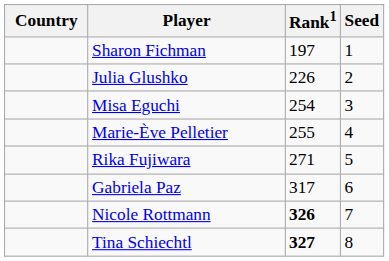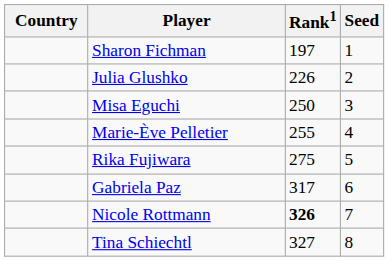 <table class="sortable wikitable">
 <tr>
 <th style="width:70px;">Country</th>
 <th style="width:175px;">Player</th>
 <th>Rank<sup>1</sup></th>
 <th>Seed</th>
 </tr>
 <tr>
 <td></td>
 <td><a href='#'>Sharon Fichman</a></td>
 <td>197</td>
 <td>1</td>
 </tr>
 <tr>
 <td></td>
 <td><a href='#'>Julia Glushko</a></td>
 <td>226</td>
 <td>2</td>
 </tr>
 <tr>
 <td></td>
 <td><a href='#'>Misa Eguchi</a></td>
-<td>254</td>
+<td>250</td>
 <td>3</td>
 </tr>
 <tr>
 <td></td>
 <td><a href='#'>Marie-Ève Pelletier</a></td>
 <td>255</td>
 <td>4</td>
 </tr>
 <tr>
 <td></td>
 <td><a href='#'>Rika Fujiwara</a></td>
-<td>271</td>
+<td>275</td>
 <td>5</td>
 </tr>
 <tr>
 <td></td>
 <td><a href='#'>Gabriela Paz</a></td>
 <td>317</td>
 <td>6</td>
 </tr>
 <tr>
 <td></td>
 <td><a href='#'>Nicole Rottmann</a></td>
 <td><strong>326</strong></td>
 <td>7</td>
 </tr>
 <tr>
 <td></td>
 <td><a href='#'>Tina Schiechtl</a></td>
-<td><strong>327</strong></td>
+<td>327</td>
 <td>8</td>
 </tr>
 </table>
